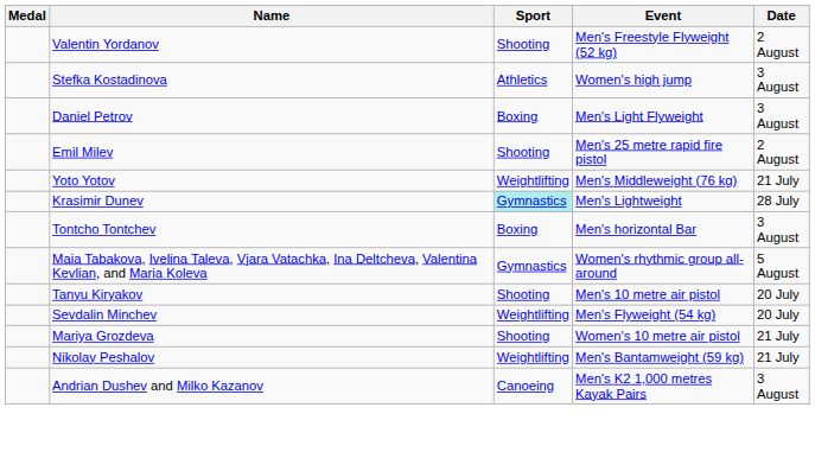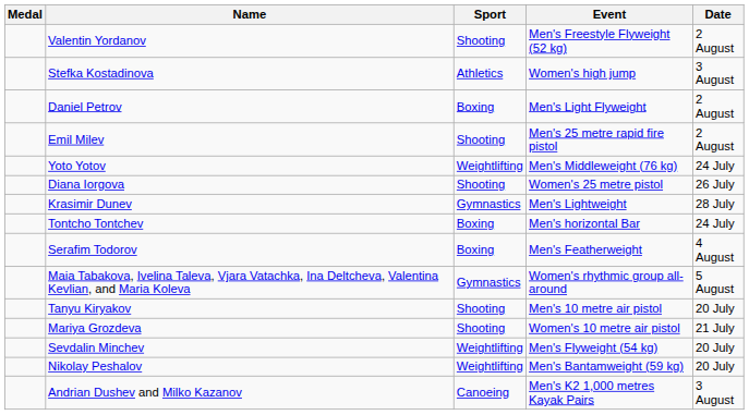 <table class="wikitable sortable" style="font-size:90%">
 <tr>
 <th>Medal</th>
 <th>Name</th>
 <th>Sport</th>
 <th>Event</th>
 <th>Date</th>
 </tr>
 <tr>
 <td></td>
 <td><a href='#'>Valentin Yordanov</a></td>
 <td><a href='#'>Shooting</a></td>
 <td><a href='#'>Men's Freestyle Flyweight (52 kg)</a></td>
 <td>2 August</td>
 </tr>
 <tr>
 <td></td>
 <td><a href='#'>Stefka Kostadinova</a></td>
 <td><a href='#'>Athletics</a></td>
 <td><a href='#'>Women's high jump</a></td>
 <td>3 August</td>
 </tr>
 <tr>
 <td></td>
 <td><a href='#'>Daniel Petrov</a></td>
 <td><a href='#'>Boxing</a></td>
 <td><a href='#'>Men's Light Flyweight</a></td>
-<td>3 August</td>
+<td>2 August</td>
 </tr>
 <tr>
 <td></td>
 <td><a href='#'>Emil Milev</a></td>
 <td><a href='#'>Shooting</a></td>
 <td><a href='#'>Men's 25 metre rapid fire pistol</a></td>
 <td>2 August</td>
 </tr>
 <tr>
 <td></td>
 <td><a href='#'>Yoto Yotov</a></td>
 <td><a href='#'>Weightlifting</a></td>
 <td><a href='#'>Men's Middleweight (76 kg)</a></td>
-<td>21 July</td>
+<td>24 July</td>
+</tr>
+<tr>
+<td></td>
+<td><a href='#'>Diana Iorgova</a></td>
+<td><a href='#'>Shooting</a></td>
+<td><a href='#'>Women's 25 metre pistol</a></td>
+<td>26 July</td>
 </tr>
 <tr>
 <td></td>
 <td><a href='#'>Krasimir Dunev</a></td>
-<td style="background: paleturquoise;"><a href='#'>Gymnastics</a></td>
+<td><a href='#'>Gymnastics</a></td>
 <td><a href='#'>Men's Lightweight</a></td>
 <td>28 July</td>
 </tr>
 <tr>
 <td></td>
 <td><a href='#'>Tontcho Tontchev</a></td>
 <td><a href='#'>Boxing</a></td>
 <td><a href='#'>Men's horizontal Bar</a></td>
-<td>3 August</td>
+<td>24 July</td>
+</tr>
+<tr>
+<td></td>
+<td><a href='#'>Serafim Todorov</a></td>
+<td><a href='#'>Boxing</a></td>
+<td><a href='#'>Men's Featherweight</a></td>
+<td>4 August</td>
 </tr>
 <tr>
 <td></td>
 <td><a href='#'>Maia Tabakova</a>, <a href='#'>Ivelina Taleva</a>, <a href='#'>Vjara Vatachka</a>, <a href='#'>Ina Deltcheva</a>, <a href='#'>Valentina Kevlian</a>, and <a href='#'>Maria Koleva</a></td>
 <td><a href='#'>Gymnastics</a></td>
 <td><a href='#'>Women's rhythmic group all-around</a></td>
 <td>5 August</td>
 </tr>
 <tr>
 <td></td>
 <td><a href='#'>Tanyu Kiryakov</a></td>
 <td><a href='#'>Shooting</a></td>
 <td><a href='#'>Men's 10 metre air pistol</a></td>
 <td>20 July</td>
 </tr>
 <tr>
 <td></td>
+<td><a href='#'>Mariya Grozdeva</a></td>
+<td><a href='#'>Shooting</a></td>
+<td><a href='#'>Women's 10 metre air pistol</a></td>
+<td>21 July</td>
+</tr>
+<tr>
+<td></td>
 <td><a href='#'>Sevdalin Minchev</a></td>
 <td><a href='#'>Weightlifting</a></td>
 <td><a href='#'>Men's Flyweight (54 kg)</a></td>
 <td>20 July</td>
 </tr>
 <tr>
 <td></td>
-<td><a href='#'>Mariya Grozdeva</a></td>
-<td><a href='#'>Shooting</a></td>
-<td><a href='#'>Women's 10 metre air pistol</a></td>
-<td>21 July</td>
-</tr>
-<tr>
-<td></td>
 <td><a href='#'>Nikolay Peshalov</a></td>
 <td><a href='#'>Weightlifting</a></td>
 <td><a href='#'>Men's Bantamweight (59 kg)</a></td>
-<td>21 July</td>
+<td>20 July</td>
 </tr>
 <tr>
 <td></td>
 <td><a href='#'>Andrian Dushev</a> and <a href='#'>Milko Kazanov</a></td>
 <td><a href='#'>Canoeing</a></td>
 <td><a href='#'>Men's K2 1,000 metres Kayak Pairs</a></td>
 <td>3 August</td>
 </tr>
 </table>
